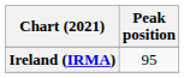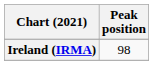 <table class="wikitable sortable plainrowheaders" style="text-align:center">
 <tr>
 <th scope="col">Chart (2021)</th>
 <th scope="col">Peak<br>position</th>
 </tr>
 <tr>
 </tr>
 <tr>
 </tr>
 <tr>
 <th scope="row">Ireland (<a href='#'>IRMA</a>)</th>
-<td>95</td>
+<td>98</td>
 </tr>
 <tr>
 </tr>
 <tr>
 </tr>
 <tr>
 </tr>
 <tr>
 </tr>
 </table>
